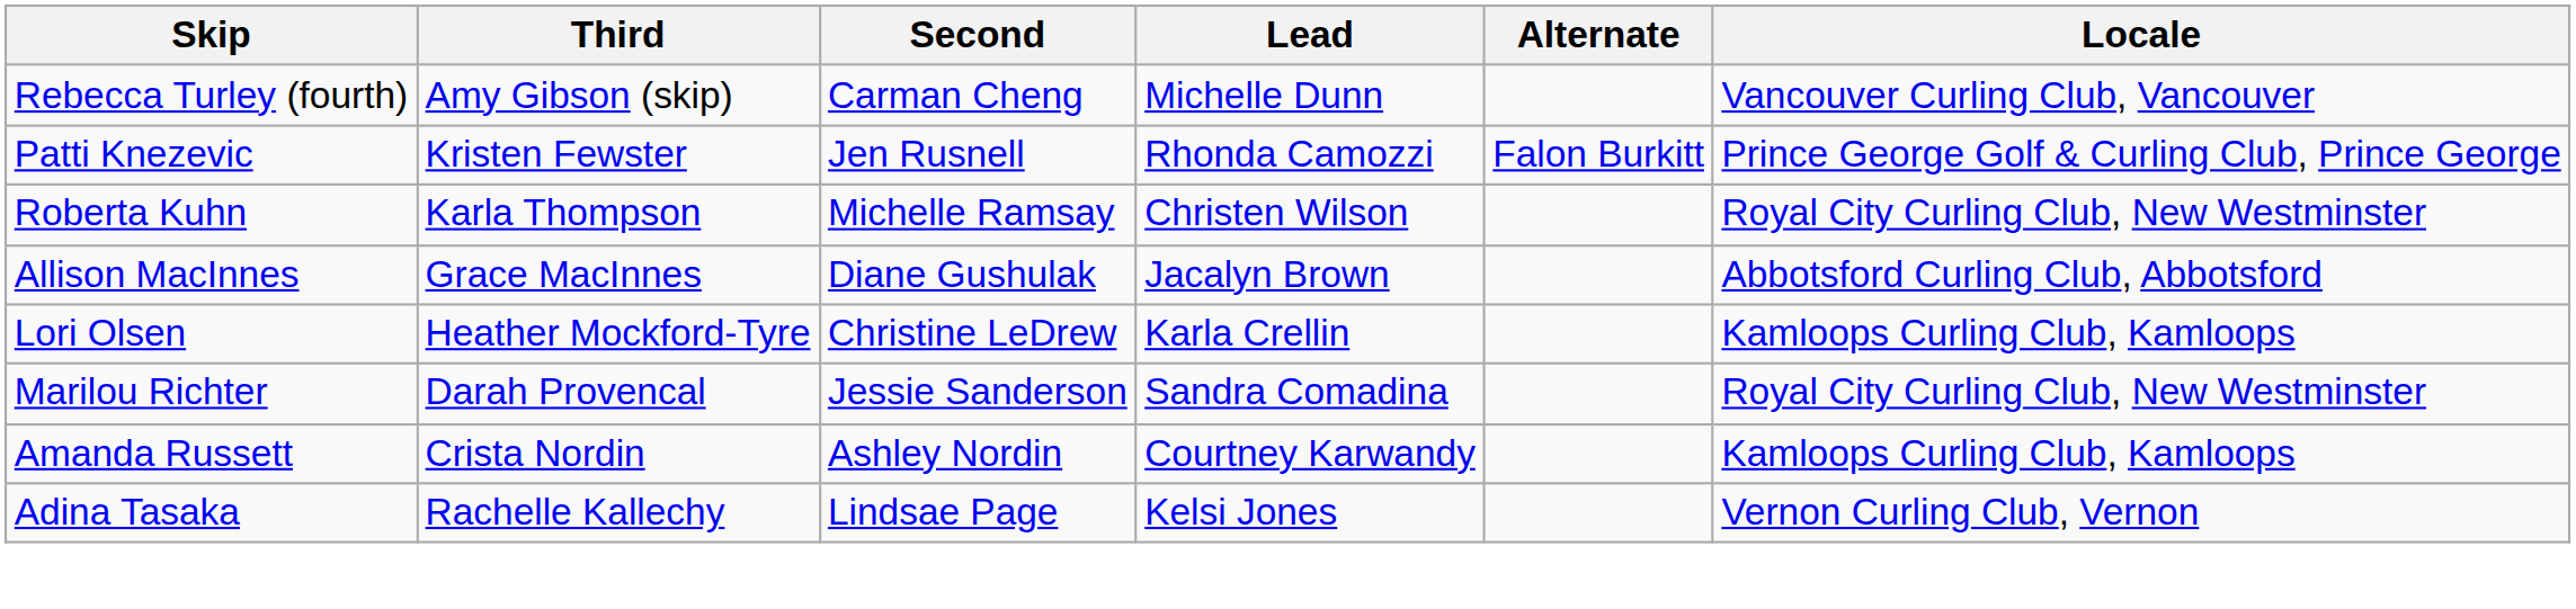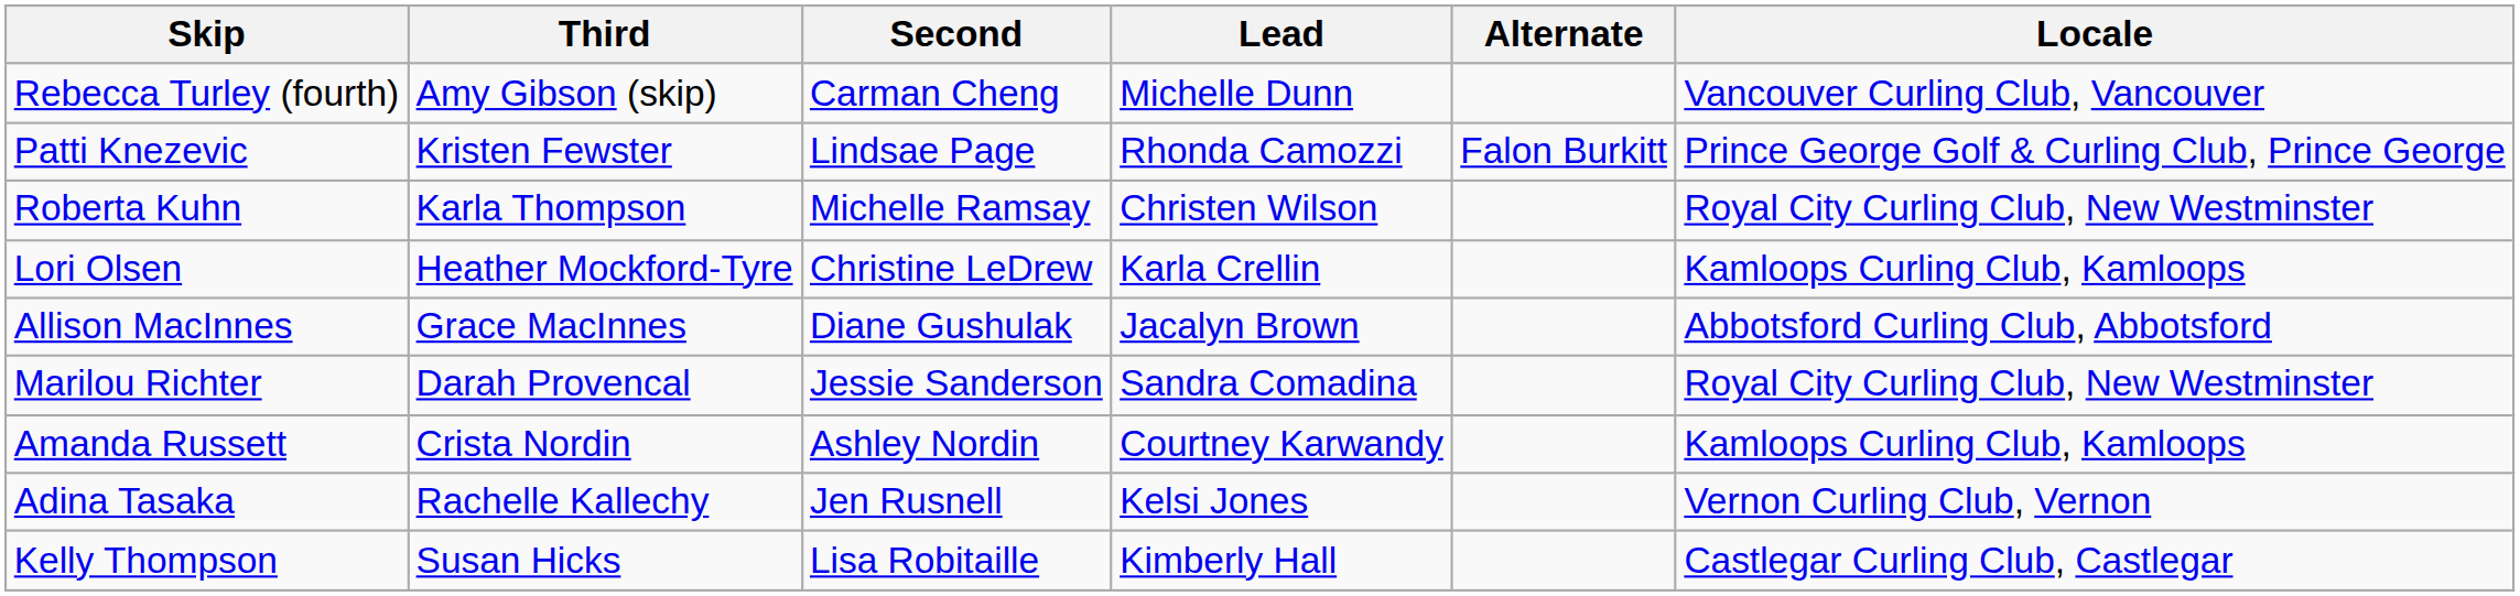 <table class="wikitable">
 <tr>
 <th>Skip</th>
 <th>Third</th>
 <th>Second</th>
 <th>Lead</th>
 <th>Alternate</th>
 <th>Locale</th>
 </tr>
 <tr>
 <td><a href='#'>Rebecca Turley</a> (fourth)</td>
 <td><a href='#'>Amy Gibson</a> (skip)</td>
 <td><a href='#'>Carman Cheng</a></td>
 <td><a href='#'>Michelle Dunn</a></td>
 <td></td>
 <td><a href='#'>Vancouver Curling Club</a>, <a href='#'>Vancouver</a></td>
 </tr>
 <tr>
 <td><a href='#'>Patti Knezevic</a></td>
 <td><a href='#'>Kristen Fewster</a></td>
-<td><a href='#'>Jen Rusnell</a></td>
+<td><a href='#'>Lindsae Page</a></td>
 <td><a href='#'>Rhonda Camozzi</a></td>
 <td><a href='#'>Falon Burkitt</a></td>
 <td><a href='#'>Prince George Golf & Curling Club</a>, <a href='#'>Prince George</a></td>
 </tr>
 <tr>
 <td><a href='#'>Roberta Kuhn</a></td>
 <td><a href='#'>Karla Thompson</a></td>
 <td><a href='#'>Michelle Ramsay</a></td>
 <td><a href='#'>Christen Wilson</a></td>
 <td></td>
 <td><a href='#'>Royal City Curling Club</a>, <a href='#'>New Westminster</a></td>
 </tr>
 <tr>
+<td><a href='#'>Lori Olsen</a></td>
+<td><a href='#'>Heather Mockford-Tyre</a></td>
+<td><a href='#'>Christine LeDrew</a></td>
+<td><a href='#'>Karla Crellin</a></td>
+<td></td>
+<td><a href='#'>Kamloops Curling Club</a>, <a href='#'>Kamloops</a></td>
+</tr>
+<tr>
 <td><a href='#'>Allison MacInnes</a></td>
 <td><a href='#'>Grace MacInnes</a></td>
 <td><a href='#'>Diane Gushulak</a></td>
 <td><a href='#'>Jacalyn Brown</a></td>
 <td></td>
 <td><a href='#'>Abbotsford Curling Club</a>, <a href='#'>Abbotsford</a></td>
-</tr>
-<tr>
-<td><a href='#'>Lori Olsen</a></td>
-<td><a href='#'>Heather Mockford-Tyre</a></td>
-<td><a href='#'>Christine LeDrew</a></td>
-<td><a href='#'>Karla Crellin</a></td>
-<td></td>
-<td><a href='#'>Kamloops Curling Club</a>, <a href='#'>Kamloops</a></td>
 </tr>
 <tr>
 <td><a href='#'>Marilou Richter</a></td>
 <td><a href='#'>Darah Provencal</a></td>
 <td><a href='#'>Jessie Sanderson</a></td>
 <td><a href='#'>Sandra Comadina</a></td>
 <td></td>
 <td><a href='#'>Royal City Curling Club</a>, <a href='#'>New Westminster</a></td>
 </tr>
 <tr>
 <td><a href='#'>Amanda Russett</a></td>
 <td><a href='#'>Crista Nordin</a></td>
 <td><a href='#'>Ashley Nordin</a></td>
 <td><a href='#'>Courtney Karwandy</a></td>
 <td></td>
 <td><a href='#'>Kamloops Curling Club</a>, <a href='#'>Kamloops</a></td>
 </tr>
 <tr>
 <td><a href='#'>Adina Tasaka</a></td>
 <td><a href='#'>Rachelle Kallechy</a></td>
-<td><a href='#'>Lindsae Page</a></td>
+<td><a href='#'>Jen Rusnell</a></td>
 <td><a href='#'>Kelsi Jones</a></td>
 <td></td>
 <td><a href='#'>Vernon Curling Club</a>, <a href='#'>Vernon</a></td>
 </tr>
+<tr>
+<td><a href='#'>Kelly Thompson</a></td>
+<td><a href='#'>Susan Hicks</a></td>
+<td><a href='#'>Lisa Robitaille</a></td>
+<td><a href='#'>Kimberly Hall</a></td>
+<td></td>
+<td><a href='#'>Castlegar Curling Club</a>, <a href='#'>Castlegar</a></td>
+</tr>
 </table>
